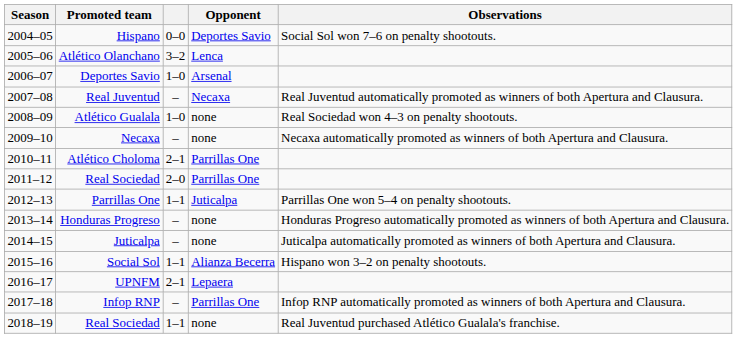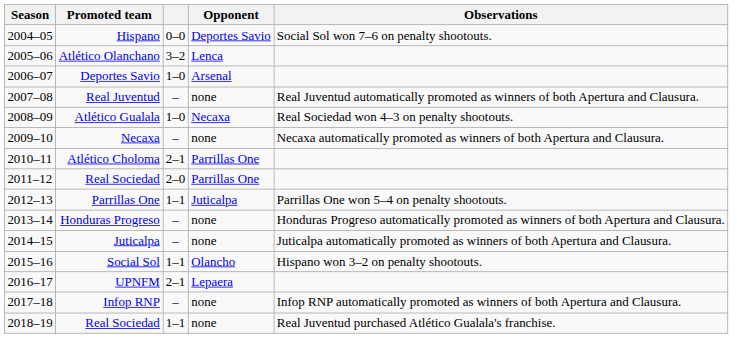 <table class="wikitable">
 <tr>
 <th>Season</th>
 <th>Promoted team</th>
 <th></th>
 <th>Opponent</th>
 <th>Observations</th>
 </tr>
 <tr>
 <td>2004–05</td>
 <td align=right><a href='#'>Hispano</a></td>
 <td align=center>0–0</td>
 <td><a href='#'>Deportes Savio</a></td>
 <td>Social Sol won 7–6 on penalty shootouts.</td>
 </tr>
 <tr>
 <td>2005–06</td>
 <td align=right><a href='#'>Atlético Olanchano</a></td>
 <td align=center>3–2</td>
 <td><a href='#'>Lenca</a></td>
 <td></td>
 </tr>
 <tr>
 <td>2006–07</td>
 <td align=right><a href='#'>Deportes Savio</a></td>
 <td align=center>1–0</td>
 <td><a href='#'>Arsenal</a></td>
 <td></td>
 </tr>
 <tr>
 <td>2007–08</td>
 <td align=right><a href='#'>Real Juventud</a></td>
 <td align=center>–</td>
-<td><a href='#'>Necaxa</a></td>
+<td>none</td>
 <td>Real Juventud automatically promoted as winners of both Apertura and Clausura.</td>
 </tr>
 <tr>
 <td>2008–09</td>
 <td align=right><a href='#'>Atlético Gualala</a></td>
 <td align=center>1–0</td>
-<td>none</td>
+<td><a href='#'>Necaxa</a></td>
 <td>Real Sociedad won 4–3 on penalty shootouts.</td>
 </tr>
 <tr>
 <td>2009–10</td>
 <td align=right><a href='#'>Necaxa</a></td>
 <td align=center>–</td>
 <td>none</td>
 <td>Necaxa automatically promoted as winners of both Apertura and Clausura.</td>
 </tr>
 <tr>
 <td>2010–11</td>
 <td align=right><a href='#'>Atlético Choloma</a></td>
 <td align=center>2–1</td>
 <td><a href='#'>Parrillas One</a></td>
 <td></td>
 </tr>
 <tr>
 <td>2011–12</td>
 <td align=right><a href='#'>Real Sociedad</a></td>
 <td align=center>2–0</td>
 <td><a href='#'>Parrillas One</a></td>
 <td></td>
 </tr>
 <tr>
 <td>2012–13</td>
 <td align=right><a href='#'>Parrillas One</a></td>
 <td align=center>1–1</td>
 <td><a href='#'>Juticalpa</a></td>
 <td>Parrillas One won 5–4 on penalty shootouts.</td>
 </tr>
 <tr>
 <td>2013–14</td>
 <td align=right><a href='#'>Honduras Progreso</a></td>
 <td align=center>–</td>
 <td>none</td>
 <td>Honduras Progreso automatically promoted as winners of both Apertura and Clausura.</td>
 </tr>
 <tr>
 <td>2014–15</td>
 <td align=right><a href='#'>Juticalpa</a></td>
 <td align=center>–</td>
 <td>none</td>
 <td>Juticalpa automatically promoted as winners of both Apertura and Clausura.</td>
 </tr>
 <tr>
 <td>2015–16</td>
 <td align=right><a href='#'>Social Sol</a></td>
 <td align=center>1–1</td>
-<td><a href='#'>Alianza Becerra</a></td>
+<td><a href='#'>Olancho</a></td>
 <td>Hispano won 3–2 on penalty shootouts.</td>
 </tr>
 <tr>
 <td>2016–17</td>
 <td align=right><a href='#'>UPNFM</a></td>
 <td align=center>2–1</td>
 <td><a href='#'>Lepaera</a></td>
 <td></td>
 </tr>
 <tr>
 <td>2017–18</td>
 <td align=right><a href='#'>Infop RNP</a></td>
 <td align=center>–</td>
-<td><a href='#'>Parrillas One</a></td>
+<td>none</td>
 <td>Infop RNP automatically promoted as winners of both Apertura and Clausura.</td>
 </tr>
 <tr>
 <td>2018–19</td>
 <td align=right><a href='#'>Real Sociedad</a></td>
 <td align=center>1–1</td>
 <td>none</td>
 <td>Real Juventud purchased Atlético Gualala's franchise.</td>
 </tr>
 </table>
